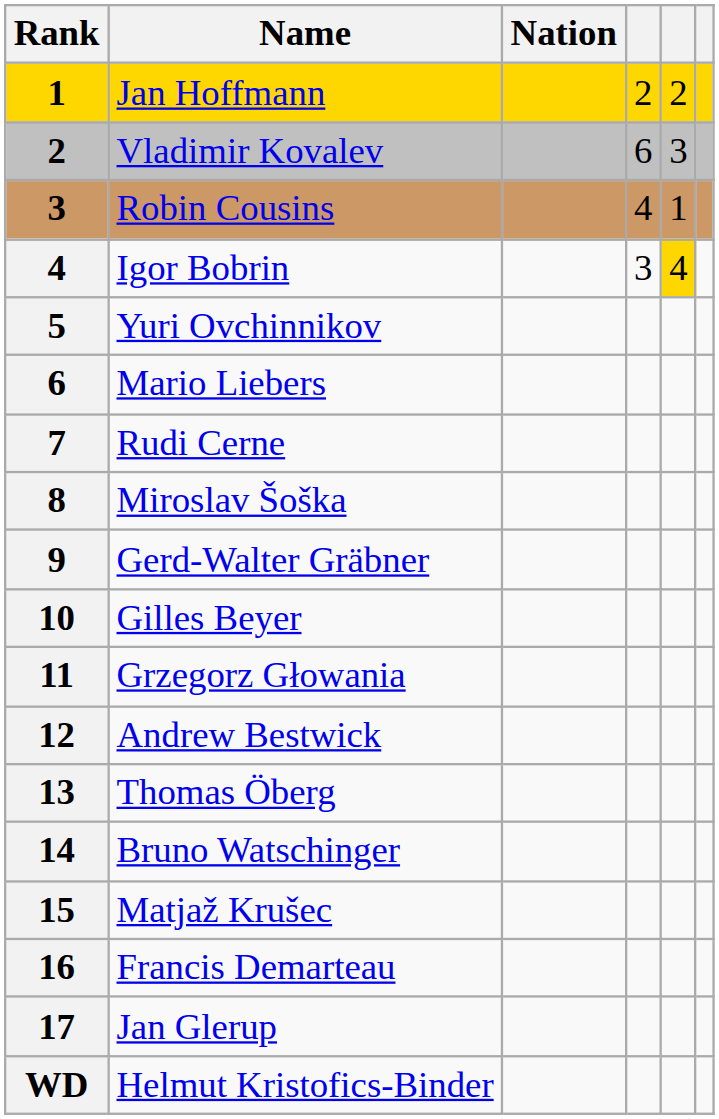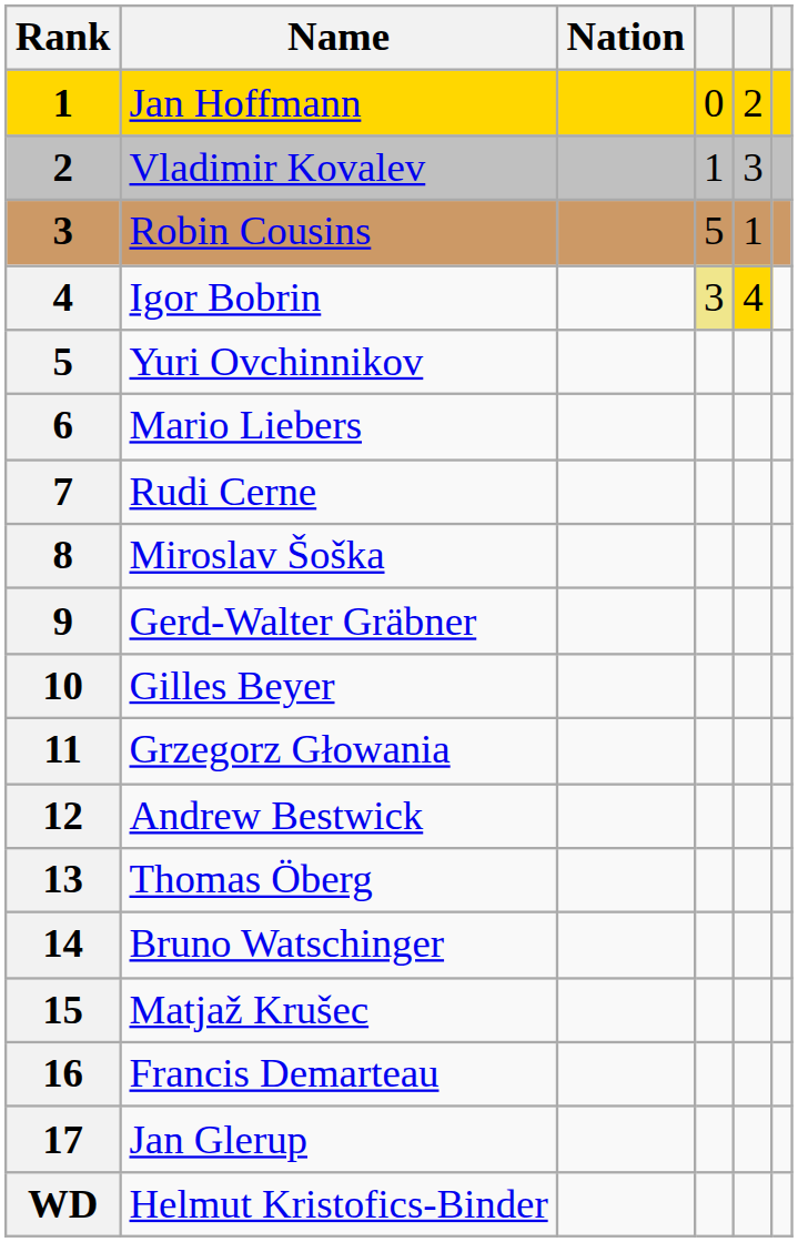 <table class="wikitable">
 <tr>
 <th>Rank</th>
 <th>Name</th>
 <th>Nation</th>
 <th></th>
 <th></th>
 <th></th>
 </tr>
 <tr bgcolor="gold">
 <td align="center"><strong>1</strong></td>
 <td><a href='#'>Jan Hoffmann</a></td>
 <td></td>
-<td>2</td>
+<td>0</td>
 <td>2</td>
 <td></td>
 </tr>
 <tr bgcolor="silver">
 <td align="center"><strong>2</strong></td>
 <td><a href='#'>Vladimir Kovalev</a></td>
 <td></td>
-<td>6</td>
+<td>1</td>
 <td>3</td>
 <td></td>
 </tr>
 <tr bgcolor="cc9966">
 <td align="center"><strong>3</strong></td>
 <td><a href='#'>Robin Cousins</a></td>
 <td></td>
-<td>4</td>
+<td>5</td>
 <td>1</td>
 <td></td>
 </tr>
 <tr>
 <th>4</th>
 <td><a href='#'>Igor Bobrin</a></td>
 <td></td>
-<td>3</td>
+<td style="background: khaki;">3</td>
 <td style="background: gold;">4</td>
 <td></td>
 </tr>
 <tr>
 <th>5</th>
 <td><a href='#'>Yuri Ovchinnikov</a></td>
 <td></td>
 <td></td>
 <td></td>
 <td></td>
 </tr>
 <tr>
 <th>6</th>
 <td><a href='#'>Mario Liebers</a></td>
 <td></td>
 <td></td>
 <td></td>
 <td></td>
 </tr>
 <tr>
 <th>7</th>
 <td><a href='#'>Rudi Cerne</a></td>
 <td></td>
 <td></td>
 <td></td>
 <td></td>
 </tr>
 <tr>
 <th>8</th>
 <td><a href='#'>Miroslav Šoška</a></td>
 <td></td>
 <td></td>
 <td></td>
 <td></td>
 </tr>
 <tr>
 <th>9</th>
 <td><a href='#'>Gerd-Walter Gräbner</a></td>
 <td></td>
 <td></td>
 <td></td>
 <td></td>
 </tr>
 <tr>
 <th>10</th>
 <td><a href='#'>Gilles Beyer</a></td>
 <td></td>
 <td></td>
 <td></td>
 <td></td>
 </tr>
 <tr>
 <th>11</th>
 <td><a href='#'>Grzegorz Głowania</a></td>
 <td></td>
 <td></td>
 <td></td>
 <td></td>
 </tr>
 <tr>
 <th>12</th>
 <td><a href='#'>Andrew Bestwick</a></td>
 <td></td>
 <td></td>
 <td></td>
 <td></td>
 </tr>
 <tr>
 <th>13</th>
 <td><a href='#'>Thomas Öberg</a></td>
 <td></td>
 <td></td>
 <td></td>
 <td></td>
 </tr>
 <tr>
 <th>14</th>
 <td><a href='#'>Bruno Watschinger</a></td>
 <td></td>
 <td></td>
 <td></td>
 <td></td>
 </tr>
 <tr>
 <th>15</th>
 <td><a href='#'>Matjaž Krušec</a></td>
 <td></td>
 <td></td>
 <td></td>
 <td></td>
 </tr>
 <tr>
 <th>16</th>
 <td><a href='#'>Francis Demarteau</a></td>
 <td></td>
 <td></td>
 <td></td>
 <td></td>
 </tr>
 <tr>
 <th>17</th>
 <td><a href='#'>Jan Glerup</a></td>
 <td></td>
 <td></td>
 <td></td>
 <td></td>
 </tr>
 <tr>
 <th>WD</th>
 <td><a href='#'>Helmut Kristofics-Binder</a></td>
 <td></td>
 <td></td>
 <td></td>
 <td></td>
 </tr>
 </table>
